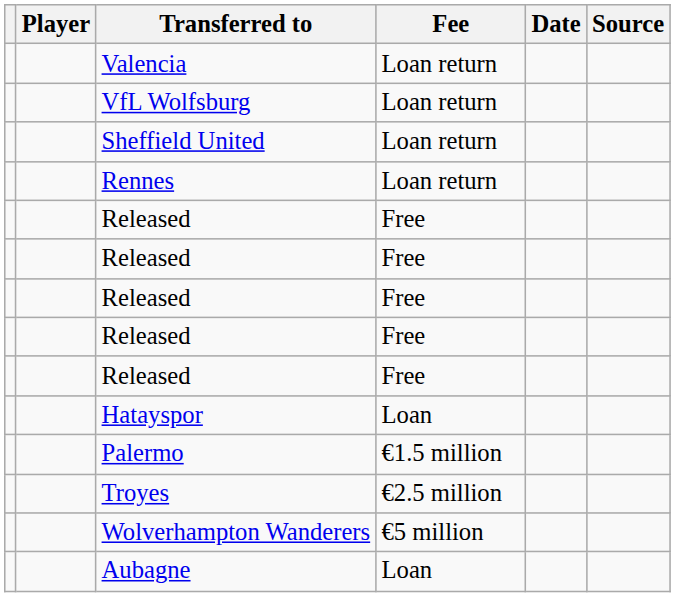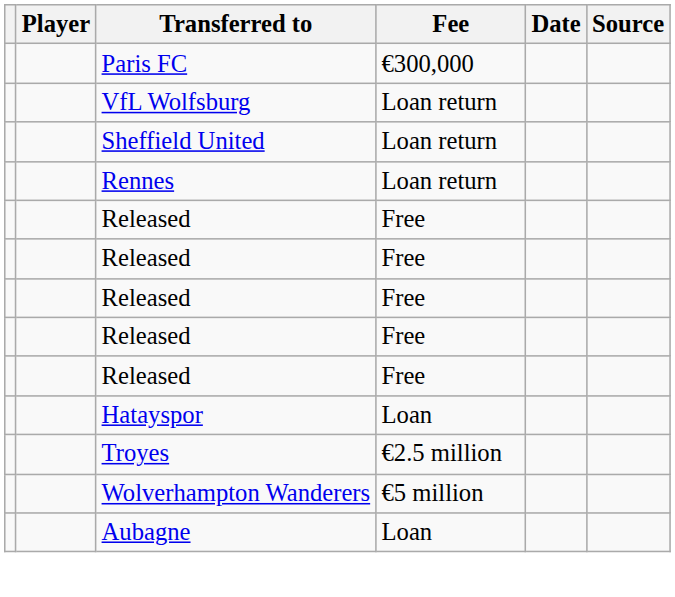 <table class="wikitable plainrowheaders sortable">
 <tr>
 <th></th>
 <th scope="col">Player</th>
 <th>Transferred to</th>
 <th style="width: 90px;">Fee</th>
 <th scope="col">Date</th>
 <th scope="col">Source</th>
 </tr>
 <tr>
 <td align="center"></td>
 <td></td>
-<td> <a href='#'>Valencia</a></td>
-<td>Loan return</td>
+<td> <a href='#'>Paris FC</a></td>
+<td>€300,000</td>
 <td></td>
 <td></td>
 </tr>
 <tr>
 <td align="center"></td>
 <td></td>
 <td> <a href='#'>VfL Wolfsburg</a></td>
 <td>Loan return</td>
 <td></td>
 <td></td>
 </tr>
 <tr>
 <td align="center"></td>
 <td></td>
 <td> <a href='#'>Sheffield United</a></td>
 <td>Loan return</td>
 <td></td>
 <td></td>
 </tr>
 <tr>
 <td align="center"></td>
 <td></td>
 <td> <a href='#'>Rennes</a></td>
 <td>Loan return</td>
 <td></td>
 <td></td>
 </tr>
 <tr>
 <td align="center"></td>
 <td></td>
 <td>Released</td>
 <td>Free</td>
 <td></td>
 <td></td>
 </tr>
 <tr>
 <td align="center"></td>
 <td></td>
 <td>Released</td>
 <td>Free</td>
 <td></td>
 <td></td>
 </tr>
 <tr>
 <td align="center"></td>
 <td></td>
 <td>Released</td>
 <td>Free</td>
 <td></td>
 <td></td>
 </tr>
 <tr>
 <td align="center"></td>
 <td></td>
 <td>Released</td>
 <td>Free</td>
 <td></td>
 <td></td>
 </tr>
 <tr>
 <td align="center"></td>
 <td></td>
 <td>Released</td>
 <td>Free</td>
 <td></td>
 <td></td>
 </tr>
 <tr>
 <td align="center"></td>
 <td></td>
 <td> <a href='#'>Hatayspor</a></td>
 <td>Loan</td>
 <td></td>
 <td></td>
 </tr>
 <tr>
 <td align="center"></td>
 <td></td>
-<td> <a href='#'>Palermo</a></td>
-<td>€1.5 million</td>
-<td></td>
-<td></td>
-</tr>
-<tr>
-<td align="center"></td>
-<td></td>
 <td> <a href='#'>Troyes</a></td>
 <td>€2.5 million</td>
 <td></td>
 <td></td>
 </tr>
 <tr>
 <td align="center"></td>
 <td></td>
 <td> <a href='#'>Wolverhampton Wanderers</a></td>
 <td>€5 million</td>
 <td></td>
 <td></td>
 </tr>
 <tr>
 <td align="center"></td>
 <td></td>
 <td> <a href='#'>Aubagne</a></td>
 <td>Loan</td>
 <td></td>
 <td></td>
 </tr>
 </table>
